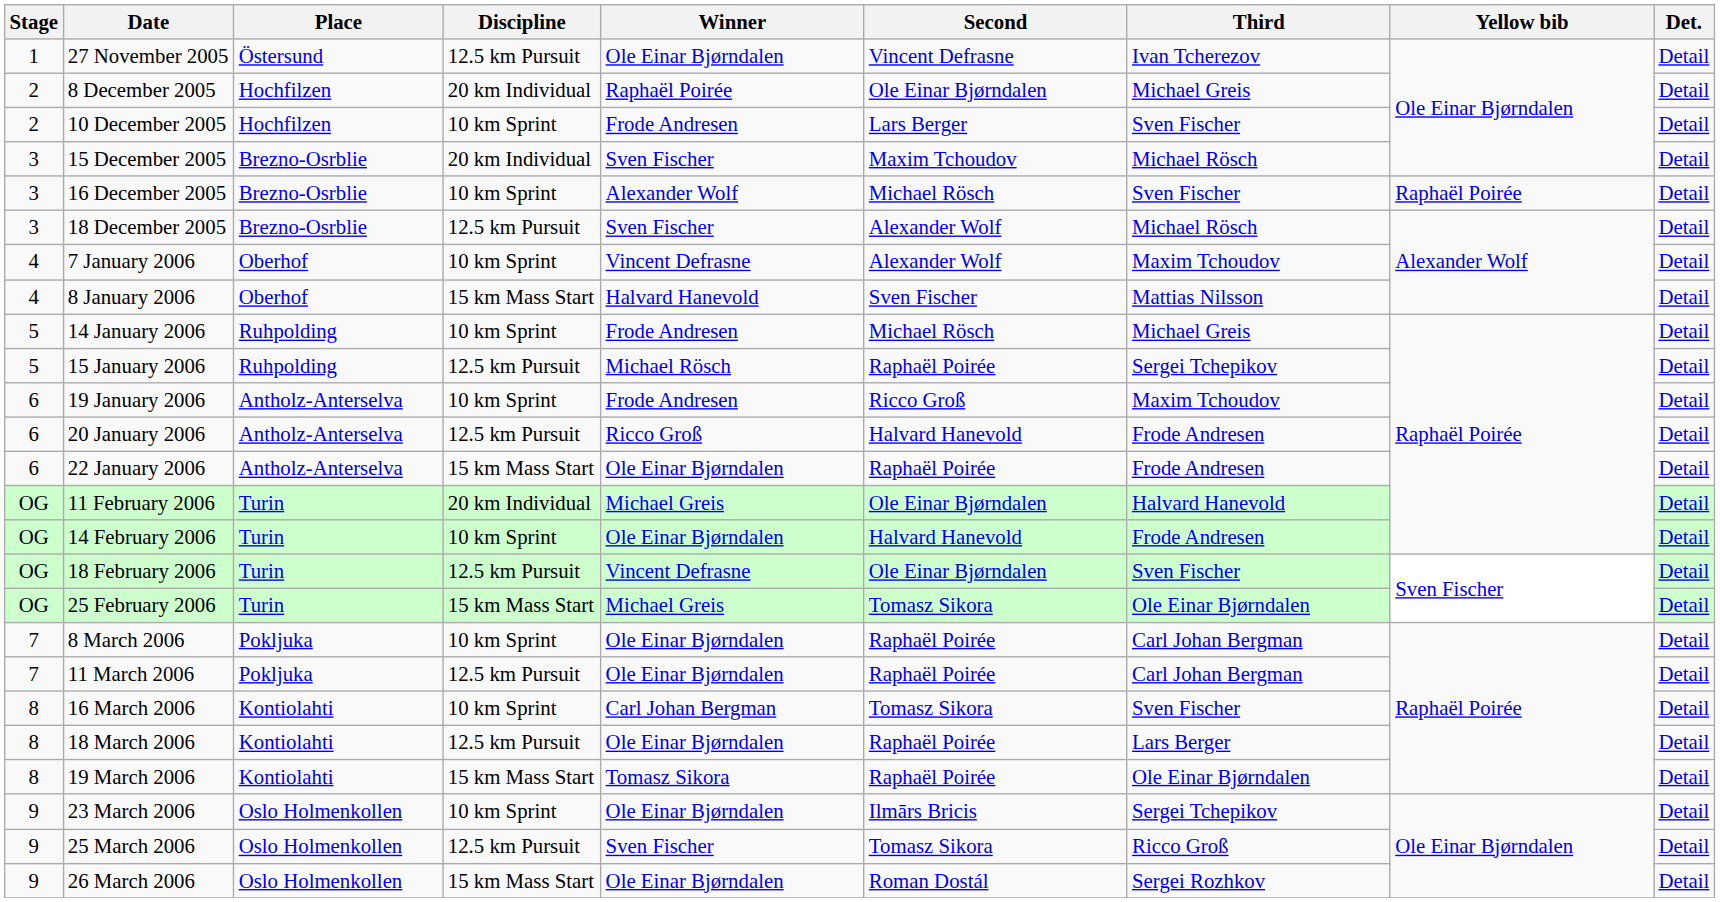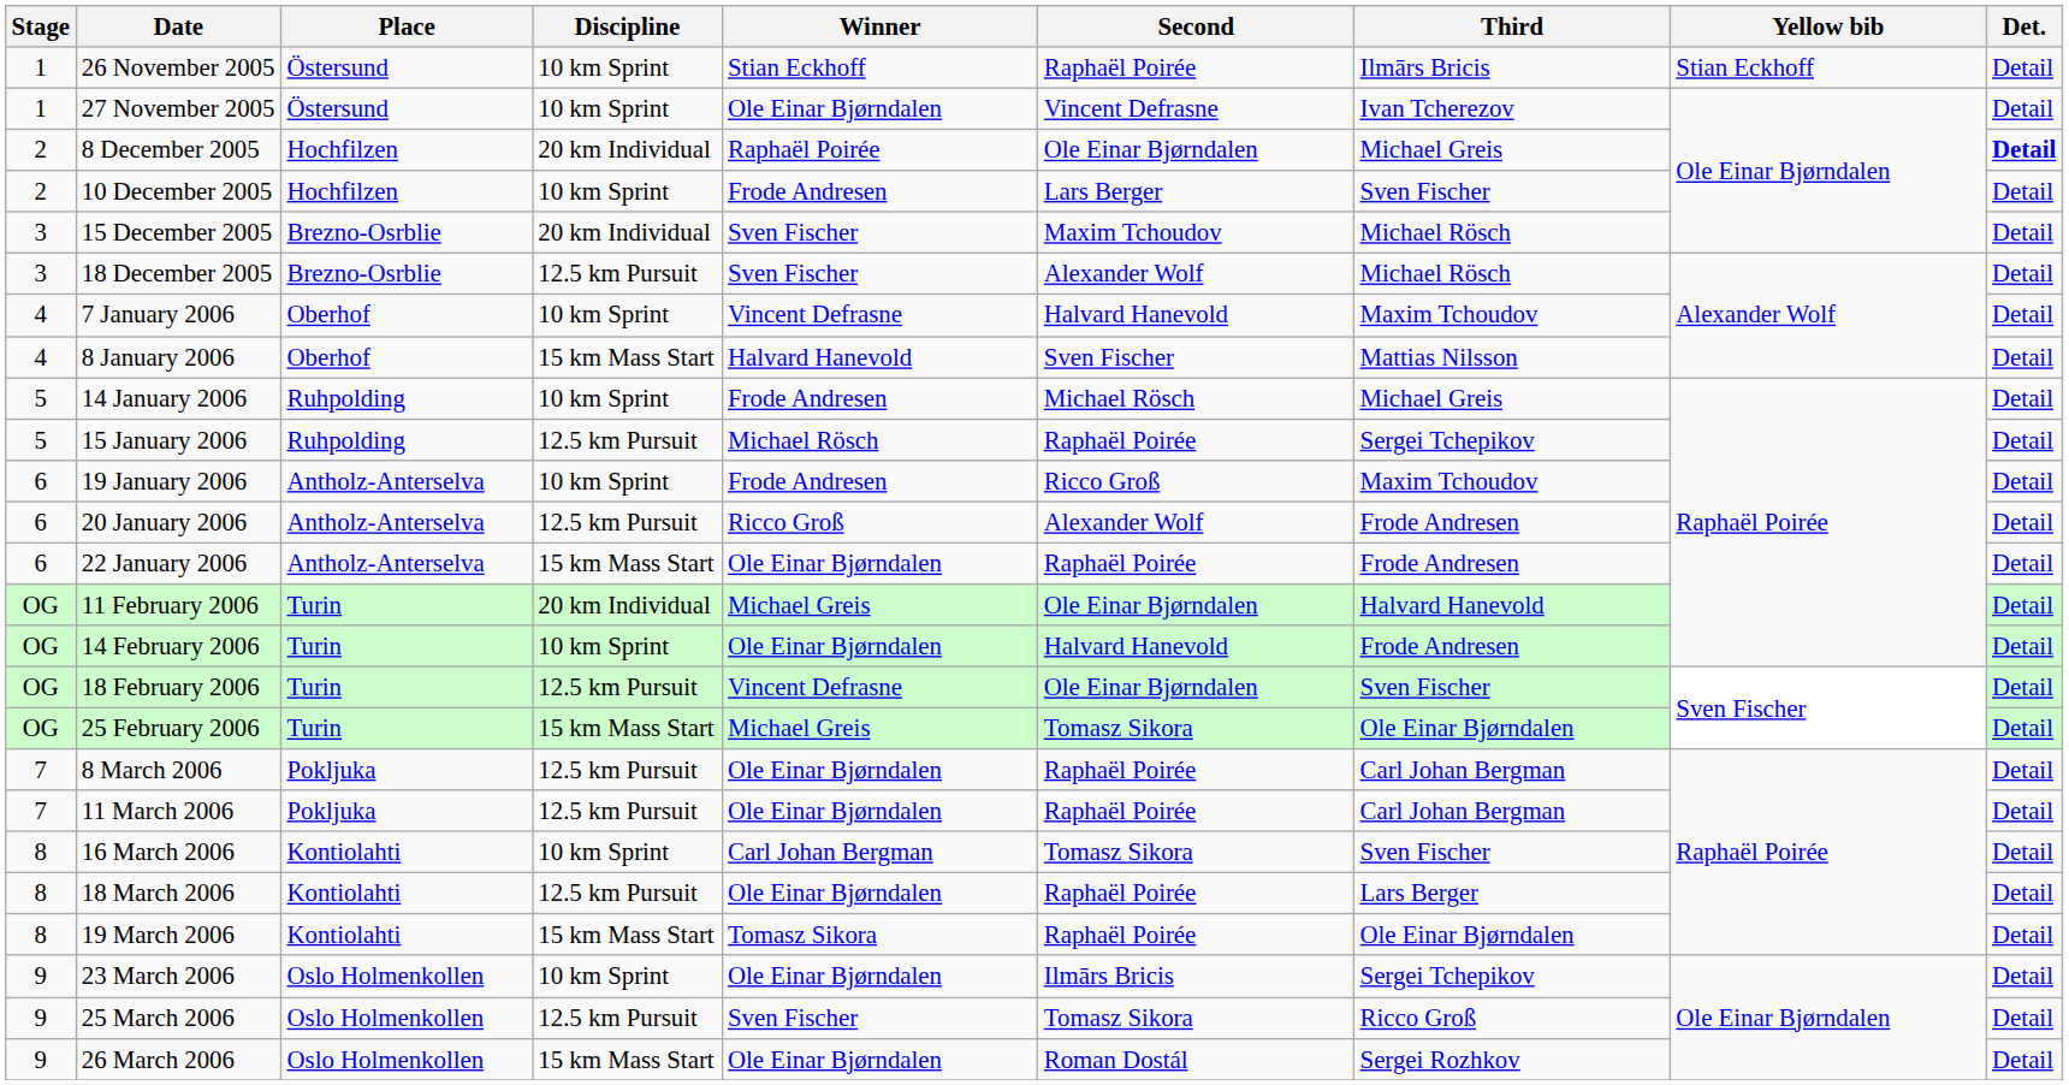 <table class="wikitable" style="font-size:95%;">
 <tr>
 <th width="10">Stage</th>
 <th width="120">Date</th>
 <th width="148">Place</th>
 <th width="110">Discipline</th>
 <th width="190">Winner</th>
 <th width="190">Second</th>
 <th width="190">Third</th>
 <th width="190">Yellow bib <br> </th>
 <th width="8">Det.</th>
 </tr>
 <tr>
 <td align=center>1</td>
+<td>26 November 2005</td>
+<td> <a href='#'>Östersund</a></td>
+<td>10 km Sprint</td>
+<td> <a href='#'>Stian Eckhoff</a></td>
+<td> <a href='#'>Raphaël Poirée</a></td>
+<td> <a href='#'>Ilmārs Bricis</a></td>
+<td> <a href='#'>Stian Eckhoff</a></td>
+<td><a href='#'>Detail</a></td>
+</tr>
+<tr>
+<td align=center>1</td>
 <td>27 November 2005</td>
 <td> <a href='#'>Östersund</a></td>
-<td>12.5 km Pursuit</td>
+<td>10 km Sprint</td>
 <td> <a href='#'>Ole Einar Bjørndalen</a></td>
 <td> <a href='#'>Vincent Defrasne</a></td>
 <td> <a href='#'>Ivan Tcherezov</a></td>
 <td rowspan="4"> <a href='#'>Ole Einar Bjørndalen</a></td>
 <td><a href='#'>Detail</a></td>
 </tr>
 <tr>
 <td align=center>2</td>
 <td>8 December 2005</td>
 <td> <a href='#'>Hochfilzen</a></td>
 <td>20 km Individual</td>
 <td> <a href='#'>Raphaël Poirée</a></td>
 <td> <a href='#'>Ole Einar Bjørndalen</a></td>
 <td> <a href='#'>Michael Greis</a></td>
-<td><a href='#'>Detail</a></td>
+<td><strong><a href='#'>Detail</a></strong></td>
 </tr>
 <tr>
 <td align=center>2</td>
 <td>10 December 2005</td>
 <td> <a href='#'>Hochfilzen</a></td>
 <td>10 km Sprint</td>
 <td> <a href='#'>Frode Andresen</a></td>
 <td> <a href='#'>Lars Berger</a></td>
 <td> <a href='#'>Sven Fischer</a></td>
 <td><a href='#'>Detail</a></td>
 </tr>
 <tr>
 <td align=center>3</td>
 <td>15 December 2005</td>
 <td> <a href='#'>Brezno-Osrblie</a></td>
 <td>20 km Individual</td>
 <td> <a href='#'>Sven Fischer</a></td>
 <td> <a href='#'>Maxim Tchoudov</a></td>
 <td> <a href='#'>Michael Rösch</a></td>
 <td><a href='#'>Detail</a></td>
 </tr>
 <tr>
 <td align=center>3</td>
-<td>16 December 2005</td>
-<td> <a href='#'>Brezno-Osrblie</a></td>
-<td>10 km Sprint</td>
-<td> <a href='#'>Alexander Wolf</a></td>
-<td> <a href='#'>Michael Rösch</a></td>
-<td> <a href='#'>Sven Fischer</a></td>
-<td> <a href='#'>Raphaël Poirée</a></td>
-<td><a href='#'>Detail</a></td>
-</tr>
-<tr>
-<td align=center>3</td>
 <td>18 December 2005</td>
 <td> <a href='#'>Brezno-Osrblie</a></td>
 <td>12.5 km Pursuit</td>
 <td> <a href='#'>Sven Fischer</a></td>
 <td> <a href='#'>Alexander Wolf</a></td>
 <td> <a href='#'>Michael Rösch</a></td>
 <td rowspan="3"> <a href='#'>Alexander Wolf</a></td>
 <td><a href='#'>Detail</a></td>
 </tr>
 <tr>
 <td align=center>4</td>
 <td>7 January 2006</td>
 <td> <a href='#'>Oberhof</a></td>
 <td>10 km Sprint</td>
 <td> <a href='#'>Vincent Defrasne</a></td>
-<td> <a href='#'>Alexander Wolf</a></td>
+<td> <a href='#'>Halvard Hanevold</a></td>
 <td> <a href='#'>Maxim Tchoudov</a></td>
 <td><a href='#'>Detail</a></td>
 </tr>
 <tr>
 <td align=center>4</td>
 <td>8 January 2006</td>
 <td> <a href='#'>Oberhof</a></td>
 <td>15 km Mass Start</td>
 <td> <a href='#'>Halvard Hanevold</a></td>
 <td> <a href='#'>Sven Fischer</a></td>
 <td> <a href='#'>Mattias Nilsson</a></td>
 <td><a href='#'>Detail</a></td>
 </tr>
 <tr>
 <td align=center>5</td>
 <td>14 January 2006</td>
 <td> <a href='#'>Ruhpolding</a></td>
 <td>10 km Sprint</td>
 <td> <a href='#'>Frode Andresen</a></td>
 <td> <a href='#'>Michael Rösch</a></td>
 <td> <a href='#'>Michael Greis</a></td>
 <td rowspan="7"> <a href='#'>Raphaël Poirée</a></td>
 <td><a href='#'>Detail</a></td>
 </tr>
 <tr>
 <td align=center>5</td>
 <td>15 January 2006</td>
 <td> <a href='#'>Ruhpolding</a></td>
 <td>12.5 km Pursuit</td>
 <td> <a href='#'>Michael Rösch</a></td>
 <td> <a href='#'>Raphaël Poirée</a></td>
 <td> <a href='#'>Sergei Tchepikov</a></td>
 <td><a href='#'>Detail</a></td>
 </tr>
 <tr>
 <td align=center>6</td>
 <td>19 January 2006</td>
 <td> <a href='#'>Antholz-Anterselva</a></td>
 <td>10 km Sprint</td>
 <td> <a href='#'>Frode Andresen</a></td>
 <td> <a href='#'>Ricco Groß</a></td>
 <td> <a href='#'>Maxim Tchoudov</a></td>
 <td><a href='#'>Detail</a></td>
 </tr>
 <tr>
 <td align=center>6</td>
 <td>20 January 2006</td>
 <td> <a href='#'>Antholz-Anterselva</a></td>
 <td>12.5 km Pursuit</td>
 <td> <a href='#'>Ricco Groß</a></td>
-<td> <a href='#'>Halvard Hanevold</a></td>
+<td> <a href='#'>Alexander Wolf</a></td>
 <td> <a href='#'>Frode Andresen</a></td>
 <td><a href='#'>Detail</a></td>
 </tr>
 <tr>
 <td align=center>6</td>
 <td>22 January 2006</td>
 <td> <a href='#'>Antholz-Anterselva</a></td>
 <td>15 km Mass Start</td>
 <td> <a href='#'>Ole Einar Bjørndalen</a></td>
 <td> <a href='#'>Raphaël Poirée</a></td>
 <td> <a href='#'>Frode Andresen</a></td>
 <td><a href='#'>Detail</a></td>
 </tr>
 <tr style="background:#CCFFCC">
 <td align=center>OG</td>
 <td>11 February 2006</td>
 <td> <a href='#'>Turin</a></td>
 <td>20 km Individual</td>
 <td> <a href='#'>Michael Greis</a></td>
 <td> <a href='#'>Ole Einar Bjørndalen</a></td>
 <td> <a href='#'>Halvard Hanevold</a></td>
 <td><a href='#'>Detail</a></td>
 </tr>
 <tr style="background:#CCFFCC">
 <td align=center>OG</td>
 <td>14 February 2006</td>
 <td> <a href='#'>Turin</a></td>
 <td>10 km Sprint</td>
 <td> <a href='#'>Ole Einar Bjørndalen</a></td>
 <td> <a href='#'>Halvard Hanevold</a></td>
 <td> <a href='#'>Frode Andresen</a></td>
 <td><a href='#'>Detail</a></td>
 </tr>
 <tr style="background:#CCFFCC">
 <td align=center>OG</td>
 <td>18 February 2006</td>
 <td> <a href='#'>Turin</a></td>
 <td>12.5 km Pursuit</td>
 <td> <a href='#'>Vincent Defrasne</a></td>
 <td> <a href='#'>Ole Einar Bjørndalen</a></td>
 <td> <a href='#'>Sven Fischer</a></td>
 <td rowspan="2" style="background:white"> <a href='#'>Sven Fischer</a></td>
 <td><a href='#'>Detail</a></td>
 </tr>
 <tr style="background:#CCFFCC">
 <td align=center>OG</td>
 <td>25 February 2006</td>
 <td> <a href='#'>Turin</a></td>
 <td>15 km Mass Start</td>
 <td> <a href='#'>Michael Greis</a></td>
 <td> <a href='#'>Tomasz Sikora</a></td>
 <td> <a href='#'>Ole Einar Bjørndalen</a></td>
 <td><a href='#'>Detail</a></td>
 </tr>
 <tr>
 <td align=center>7</td>
 <td>8 March 2006</td>
 <td> <a href='#'>Pokljuka</a></td>
-<td>10 km Sprint</td>
+<td>12.5 km Pursuit</td>
 <td> <a href='#'>Ole Einar Bjørndalen</a></td>
 <td> <a href='#'>Raphaël Poirée</a></td>
 <td> <a href='#'>Carl Johan Bergman</a></td>
 <td rowspan="5"> <a href='#'>Raphaël Poirée</a></td>
 <td><a href='#'>Detail</a></td>
 </tr>
 <tr>
 <td align=center>7</td>
 <td>11 March 2006</td>
 <td> <a href='#'>Pokljuka</a></td>
 <td>12.5 km Pursuit</td>
 <td> <a href='#'>Ole Einar Bjørndalen</a></td>
 <td> <a href='#'>Raphaël Poirée</a></td>
 <td> <a href='#'>Carl Johan Bergman</a></td>
 <td><a href='#'>Detail</a></td>
 </tr>
 <tr>
 <td align=center>8</td>
 <td>16 March 2006</td>
 <td> <a href='#'>Kontiolahti</a></td>
 <td>10 km Sprint</td>
 <td> <a href='#'>Carl Johan Bergman</a></td>
 <td> <a href='#'>Tomasz Sikora</a></td>
 <td> <a href='#'>Sven Fischer</a></td>
 <td><a href='#'>Detail</a></td>
 </tr>
 <tr>
 <td align=center>8</td>
 <td>18 March 2006</td>
 <td> <a href='#'>Kontiolahti</a></td>
 <td>12.5 km Pursuit</td>
 <td> <a href='#'>Ole Einar Bjørndalen</a></td>
 <td> <a href='#'>Raphaël Poirée</a></td>
 <td> <a href='#'>Lars Berger</a></td>
 <td><a href='#'>Detail</a></td>
 </tr>
 <tr>
 <td align=center>8</td>
 <td>19 March 2006</td>
 <td> <a href='#'>Kontiolahti</a></td>
 <td>15 km Mass Start</td>
 <td> <a href='#'>Tomasz Sikora</a></td>
 <td> <a href='#'>Raphaël Poirée</a></td>
 <td> <a href='#'>Ole Einar Bjørndalen</a></td>
 <td><a href='#'>Detail</a></td>
 </tr>
 <tr>
 <td align=center>9</td>
 <td>23 March 2006</td>
 <td> <a href='#'>Oslo Holmenkollen</a></td>
 <td>10 km Sprint</td>
 <td> <a href='#'>Ole Einar Bjørndalen</a></td>
 <td> <a href='#'>Ilmārs Bricis</a></td>
 <td> <a href='#'>Sergei Tchepikov</a></td>
 <td rowspan="3"> <a href='#'>Ole Einar Bjørndalen</a></td>
 <td><a href='#'>Detail</a></td>
 </tr>
 <tr>
 <td align=center>9</td>
 <td>25 March 2006</td>
 <td> <a href='#'>Oslo Holmenkollen</a></td>
 <td>12.5 km Pursuit</td>
 <td> <a href='#'>Sven Fischer</a></td>
 <td> <a href='#'>Tomasz Sikora</a></td>
 <td> <a href='#'>Ricco Groß</a></td>
 <td><a href='#'>Detail</a></td>
 </tr>
 <tr>
 <td align=center>9</td>
 <td>26 March 2006</td>
 <td> <a href='#'>Oslo Holmenkollen</a></td>
 <td>15 km Mass Start</td>
 <td> <a href='#'>Ole Einar Bjørndalen</a></td>
 <td> <a href='#'>Roman Dostál</a></td>
 <td> <a href='#'>Sergei Rozhkov</a></td>
 <td><a href='#'>Detail</a></td>
 </tr>
 </table>
